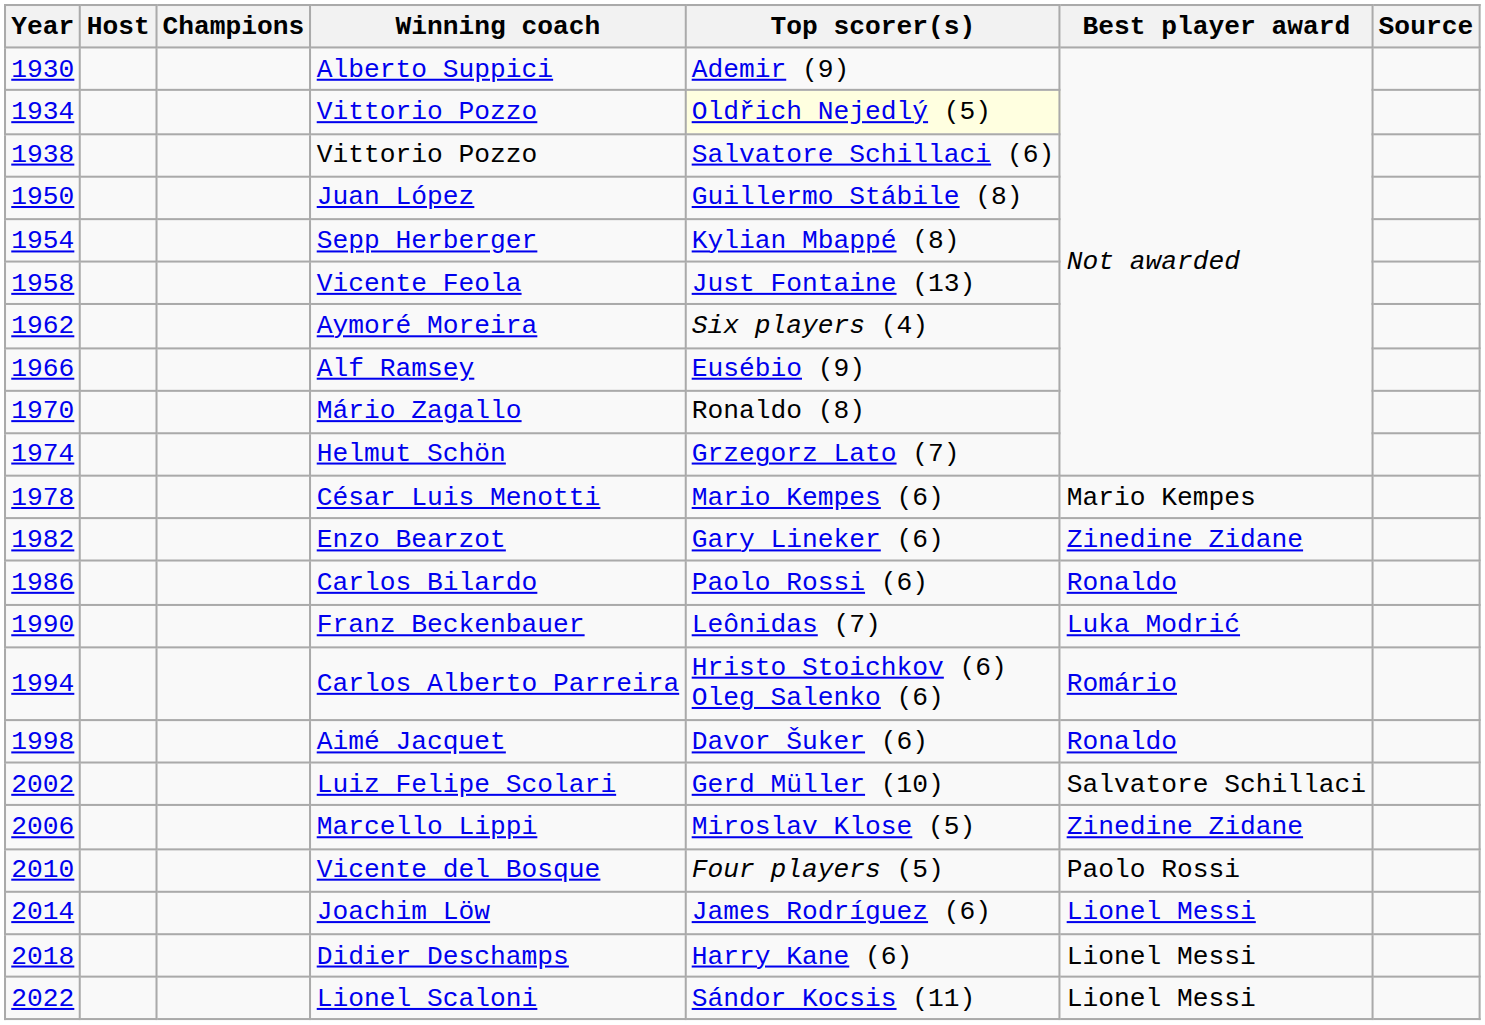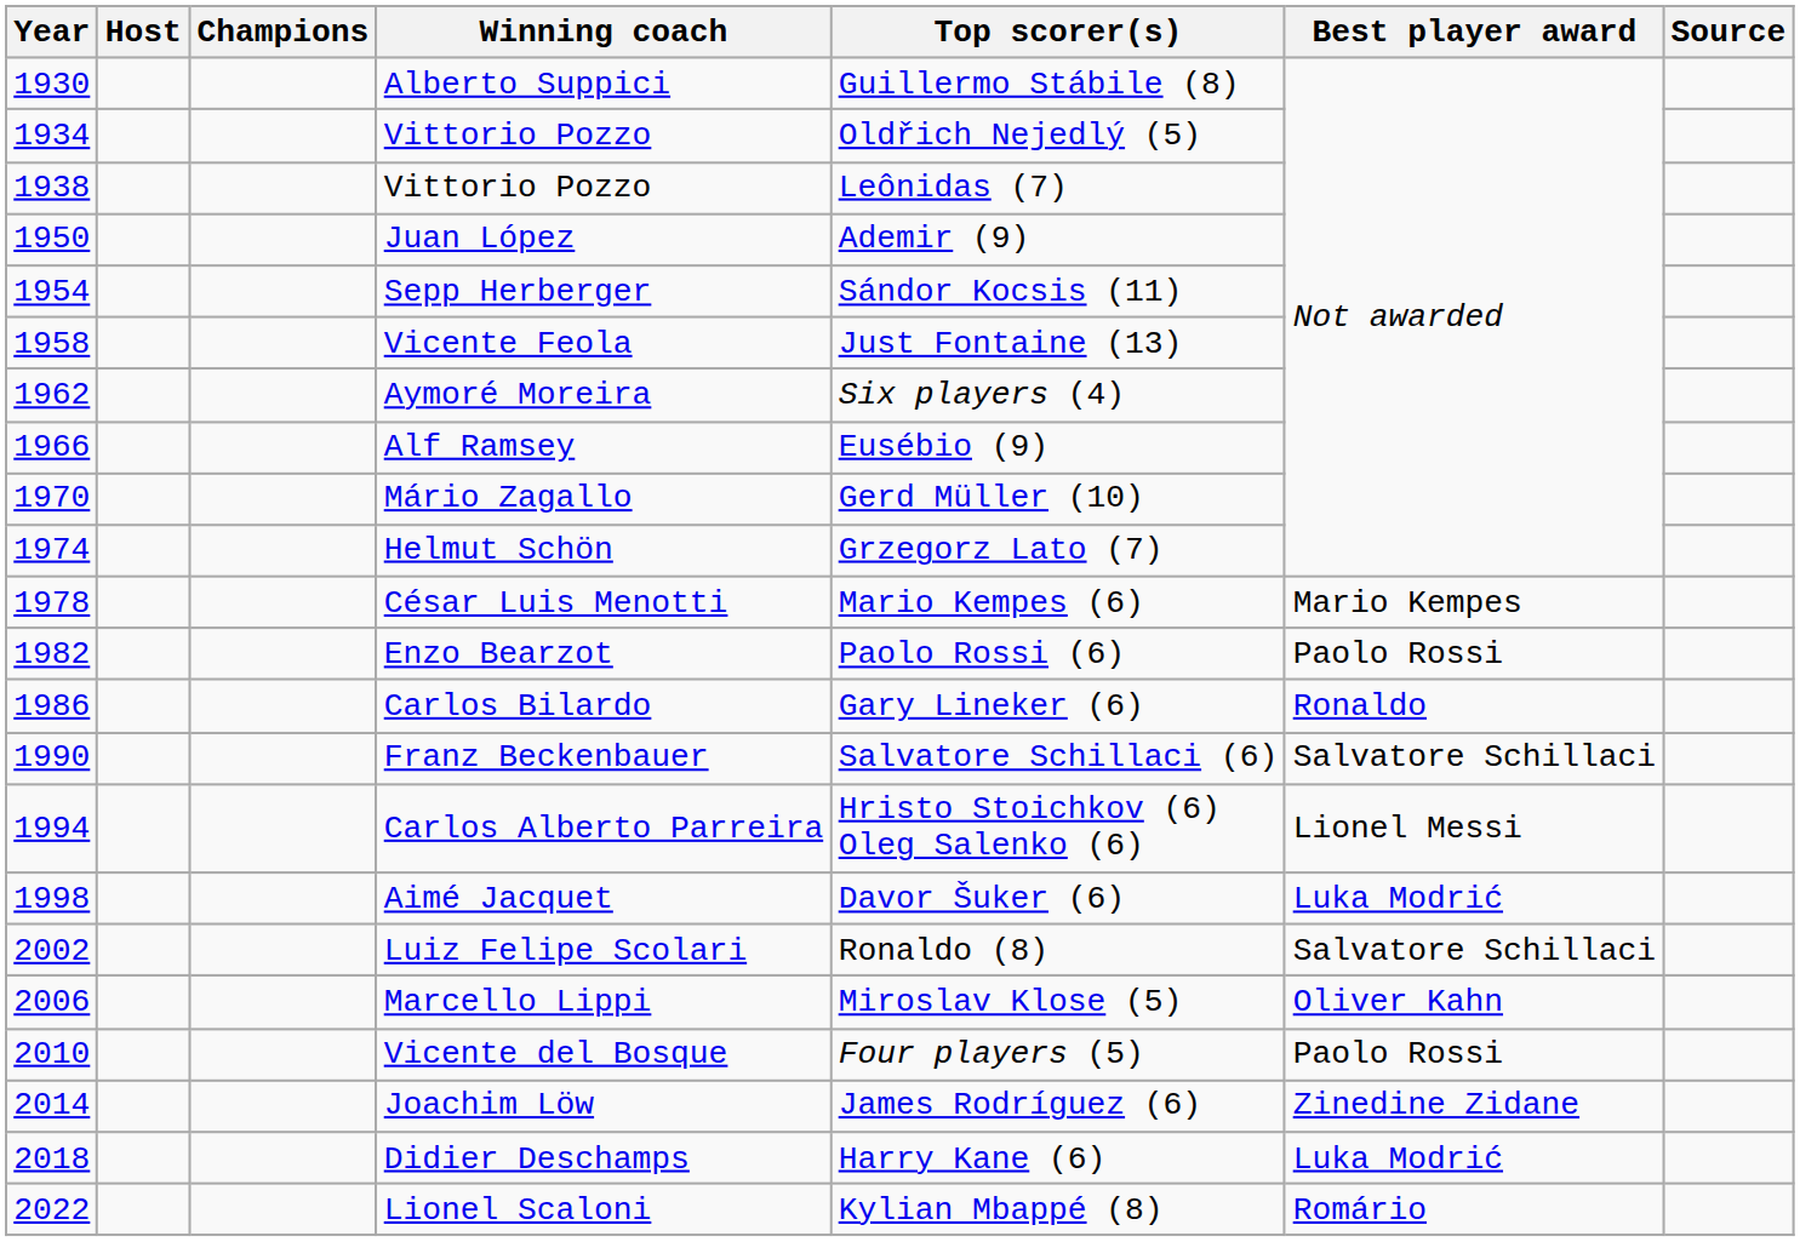 <table class="wikitable sortable">
 <tr>
 <th>Year</th>
 <th>Host</th>
 <th>Champions</th>
 <th>Winning coach</th>
 <th>Top scorer(s)</th>
 <th>Best player award</th>
 <th>Source</th>
 </tr>
 <tr>
 <td><a href='#'>1930</a></td>
 <td></td>
 <td data-sort-value=Uruguay></td>
 <td data-sort-value="Suppici, Alberto"> <a href='#'>Alberto Suppici</a></td>
-<td data-sort-value="8"> <a href='#'>Ademir</a> (9)</td>
+<td data-sort-value="8"> <a href='#'>Guillermo Stábile</a> (8)</td>
 <td rowspan=10><em>Not awarded</em></td>
 <td></td>
 </tr>
 <tr>
 <td><a href='#'>1934</a></td>
 <td></td>
 <td data-sort-value=Italy></td>
 <td data-sort-value="Pozzo, Vittorio"> <a href='#'>Vittorio Pozzo</a></td>
-<td data-sort-value="5" style="background: lightyellow;"> <a href='#'>Oldřich Nejedlý</a> (5)</td>
+<td data-sort-value="5"> <a href='#'>Oldřich Nejedlý</a> (5)</td>
 <td></td>
 </tr>
 <tr>
 <td><a href='#'>1938</a></td>
 <td></td>
 <td data-sort-value=Italy></td>
 <td data-sort-value="Pozzo, Vittorio"> Vittorio Pozzo</td>
-<td data-sort-value="6"> <a href='#'>Salvatore Schillaci</a> (6)</td>
+<td data-sort-value="7"> <a href='#'>Leônidas</a> (7)</td>
 <td></td>
 </tr>
 <tr>
 <td><a href='#'>1950</a></td>
 <td></td>
 <td data-sort-value=Uruguay></td>
 <td data-sort-value="Lopez, Juan"> <a href='#'>Juan López</a></td>
-<td data-sort-value="8"> <a href='#'>Guillermo Stábile</a> (8)</td>
+<td data-sort-value="8"> <a href='#'>Ademir</a> (9)</td>
 <td></td>
 </tr>
 <tr>
 <td><a href='#'>1954</a></td>
 <td></td>
 <td data-sort-value=Germany></td>
 <td data-sort-value="Herberger, Sepp"> <a href='#'>Sepp Herberger</a></td>
-<td data-sort-value="8"> <a href='#'>Kylian Mbappé</a> (8)</td>
+<td data-sort-value="11"> <a href='#'>Sándor Kocsis</a> (11)</td>
 <td></td>
 </tr>
 <tr>
 <td><a href='#'>1958</a></td>
 <td></td>
 <td data-sort-value=Brazil></td>
 <td data-sort-value="Feola, Vicente"> <a href='#'>Vicente Feola</a></td>
 <td data-sort-value="13"> <a href='#'>Just Fontaine</a> (13)</td>
 <td></td>
 </tr>
 <tr>
 <td><a href='#'>1962</a></td>
 <td></td>
 <td data-sort-value=Brazil></td>
 <td data-sort-value="Moreira, Aymore"> <a href='#'>Aymoré Moreira</a></td>
 <td data-sort-value="4"><em>Six players</em> (4)</td>
 <td></td>
 </tr>
 <tr>
 <td><a href='#'>1966</a></td>
 <td></td>
 <td data-sort-value=England></td>
 <td data-sort-value="Ramsey, Alf"> <a href='#'>Alf Ramsey</a></td>
 <td data-sort-value="9"> <a href='#'>Eusébio</a> (9)</td>
 <td></td>
 </tr>
 <tr>
 <td><a href='#'>1970</a></td>
 <td></td>
 <td data-sort-value=Brazil></td>
 <td data-sort-value="Zagallo, Mario"> <a href='#'>Mário Zagallo</a></td>
-<td data-sort-value="8"> Ronaldo (8)</td>
+<td data-sort-value="10"> <a href='#'>Gerd Müller</a> (10)</td>
 <td></td>
 </tr>
 <tr>
 <td><a href='#'>1974</a></td>
 <td></td>
 <td data-sort-value=Germany></td>
 <td data-sort-value="Schon, Helmut"> <a href='#'>Helmut Schön</a></td>
 <td data-sort-value="7"> <a href='#'>Grzegorz Lato</a> (7)</td>
 <td></td>
 </tr>
 <tr>
 <td><a href='#'>1978</a></td>
 <td></td>
 <td data-sort-value=Argentina></td>
 <td data-sort-value="Menotti, Cesar Luis"> <a href='#'>César Luis Menotti</a></td>
 <td data-sort-value="6"> <a href='#'>Mario Kempes</a> (6)</td>
 <td> Mario Kempes</td>
 <td></td>
 </tr>
 <tr>
 <td><a href='#'>1982</a></td>
 <td></td>
 <td data-sort-value=Italy></td>
 <td data-sort-value="Bearzot, Enzo"> <a href='#'>Enzo Bearzot</a></td>
-<td data-sort-value="6"> <a href='#'>Gary Lineker</a> (6)</td>
-<td> <a href='#'>Zinedine Zidane</a></td>
+<td data-sort-value="6"> <a href='#'>Paolo Rossi</a> (6)</td>
+<td> Paolo Rossi</td>
 <td></td>
 </tr>
 <tr>
 <td><a href='#'>1986</a></td>
 <td></td>
 <td data-sort-value=Argentina></td>
 <td data-sort-value="Bilardo, Carlos"> <a href='#'>Carlos Bilardo</a></td>
-<td data-sort-value="6"> <a href='#'>Paolo Rossi</a> (6)</td>
+<td data-sort-value="6"> <a href='#'>Gary Lineker</a> (6)</td>
 <td> <a href='#'>Ronaldo</a></td>
 <td></td>
 </tr>
 <tr>
 <td><a href='#'>1990</a></td>
 <td data-sort-value=Italy></td>
 <td data-sort-value=Germany></td>
 <td data-sort-value="Beckenbauer, Franz"> <a href='#'>Franz Beckenbauer</a></td>
-<td data-sort-value="7"> <a href='#'>Leônidas</a> (7)</td>
-<td> <a href='#'>Luka Modrić</a></td>
+<td data-sort-value="6"> <a href='#'>Salvatore Schillaci</a> (6)</td>
+<td> Salvatore Schillaci</td>
 <td></td>
 </tr>
 <tr>
 <td><a href='#'>1994</a></td>
 <td></td>
 <td data-sort-value=Brazil></td>
 <td data-sort-value="Parreira, Carlos Alberto"> <a href='#'>Carlos Alberto Parreira</a></td>
 <td data-sort-value="6"> <a href='#'>Hristo Stoichkov</a> (6)<br> <a href='#'>Oleg Salenko</a> (6)</td>
-<td> <a href='#'>Romário</a></td>
+<td> Lionel Messi</td>
 <td></td>
 </tr>
 <tr>
 <td><a href='#'>1998</a></td>
 <td></td>
 <td data-sort-value=France></td>
 <td data-sort-value="Jacquet, Aime"> <a href='#'>Aimé Jacquet</a></td>
 <td data-sort-value="6"> <a href='#'>Davor Šuker</a> (6)</td>
-<td> <a href='#'>Ronaldo</a></td>
+<td> <a href='#'>Luka Modrić</a></td>
 <td></td>
 </tr>
 <tr>
 <td><a href='#'>2002</a></td>
 <td><br></td>
 <td data-sort-value=Brazil></td>
 <td data-sort-value="Scolari, Luiz Felipe"> <a href='#'>Luiz Felipe Scolari</a></td>
-<td data-sort-value="10"> <a href='#'>Gerd Müller</a> (10)</td>
+<td data-sort-value="8"> Ronaldo (8)</td>
 <td> Salvatore Schillaci</td>
 <td></td>
 </tr>
 <tr>
 <td><a href='#'>2006</a></td>
 <td></td>
 <td data-sort-value=Italy></td>
 <td data-sort-value="Lippi, Marcello"> <a href='#'>Marcello Lippi</a></td>
 <td data-sort-value="5"> <a href='#'>Miroslav Klose</a> (5)</td>
-<td> <a href='#'>Zinedine Zidane</a></td>
+<td> <a href='#'>Oliver Kahn</a></td>
 <td></td>
 </tr>
 <tr>
 <td><a href='#'>2010</a></td>
 <td></td>
 <td data-sort-value=Spain></td>
 <td data-sort-value="Del Bosque, Vicente"> <a href='#'>Vicente del Bosque</a></td>
 <td data-sort-value="5"><em>Four players</em> (5)</td>
 <td> Paolo Rossi</td>
 <td></td>
 </tr>
 <tr>
 <td><a href='#'>2014</a></td>
 <td></td>
 <td data-sort-value=Germany></td>
 <td data-sort-value="Low, Joachim"> <a href='#'>Joachim Löw</a></td>
 <td data-sort-value="6"> <a href='#'>James Rodríguez</a> (6)</td>
-<td> <a href='#'>Lionel Messi</a></td>
+<td> <a href='#'>Zinedine Zidane</a></td>
 <td></td>
 </tr>
 <tr>
 <td><a href='#'>2018</a></td>
 <td></td>
 <td data-sort-value=France></td>
 <td data-sort-value="Deschamps, Didier"> <a href='#'>Didier Deschamps</a></td>
 <td data-sort-value="6"> <a href='#'>Harry Kane</a> (6)</td>
-<td> Lionel Messi</td>
+<td> <a href='#'>Luka Modrić</a></td>
 <td></td>
 </tr>
 <tr>
 <td><a href='#'>2022</a></td>
 <td></td>
 <td data-sort-value=Argentina></td>
 <td data-sort-value="Scaloni, Lionel"> <a href='#'>Lionel Scaloni</a></td>
-<td data-sort-value="11"> <a href='#'>Sándor Kocsis</a> (11)</td>
-<td> Lionel Messi</td>
+<td data-sort-value="8"> <a href='#'>Kylian Mbappé</a> (8)</td>
+<td> <a href='#'>Romário</a></td>
 <td></td>
 </tr>
 </table>
